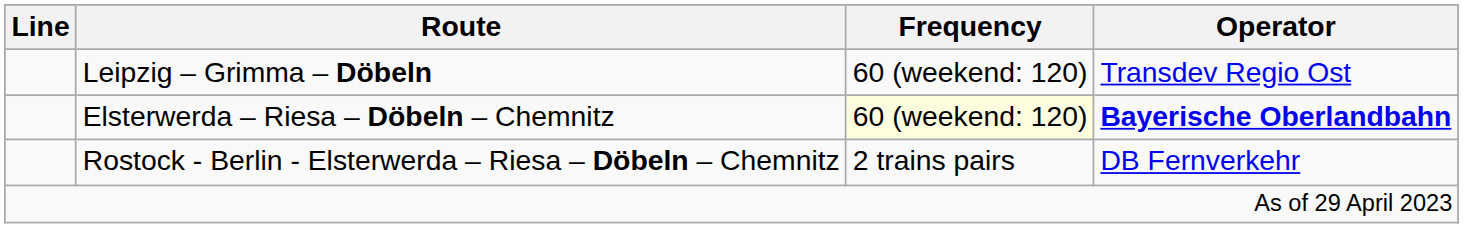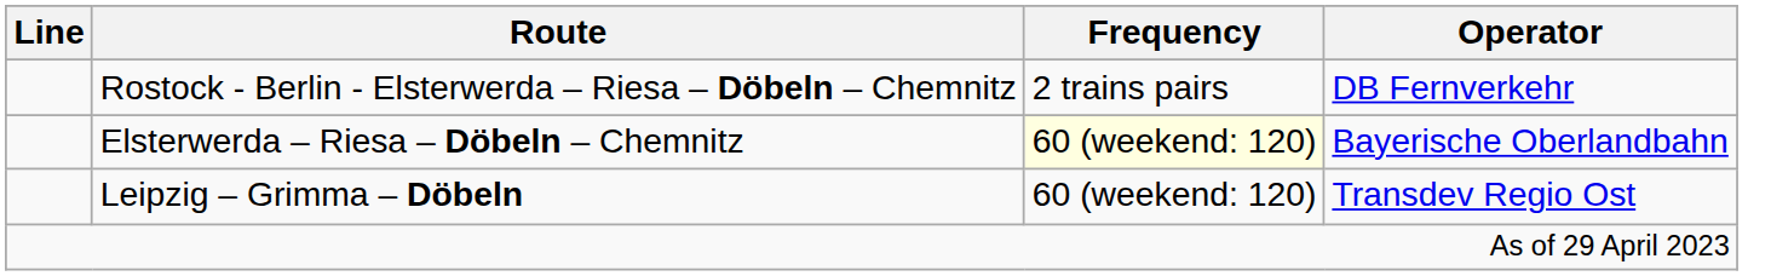 <table class="wikitable">
 <tr>
 <th>Line</th>
 <th>Route</th>
 <th>Frequency</th>
 <th>Operator</th>
 </tr>
 <tr>
 <td></td>
+<td>Rostock - Berlin - Elsterwerda – Riesa – <strong>Döbeln</strong> – Chemnitz</td>
+<td>2 trains pairs</td>
+<td><a href='#'>DB Fernverkehr</a></td>
+</tr>
+<tr>
+<td></td>
+<td>Elsterwerda – Riesa – <strong>Döbeln</strong> – Chemnitz</td>
+<td style="background: lightyellow;">60 (weekend: 120)</td>
+<td><a href='#'>Bayerische Oberlandbahn</a></td>
+</tr>
+<tr>
+<td></td>
 <td>Leipzig – Grimma – <strong>Döbeln</strong></td>
 <td>60 (weekend: 120)</td>
 <td><a href='#'>Transdev Regio Ost</a></td>
 </tr>
 <tr>
-<td></td>
-<td>Elsterwerda – Riesa – <strong>Döbeln</strong> – Chemnitz</td>
-<td style="background: lightyellow;">60 (weekend: 120)</td>
-<td><strong><a href='#'>Bayerische Oberlandbahn</a></strong></td>
-</tr>
-<tr>
-<td></td>
-<td>Rostock - Berlin - Elsterwerda – Riesa – <strong>Döbeln</strong> – Chemnitz</td>
-<td>2 trains pairs</td>
-<td><a href='#'>DB Fernverkehr</a></td>
-</tr>
-<tr>
 <td colspan="4" style="text-align:right; font-size:smaller;">As of 29 April 2023</td>
 </tr>
 </table>
